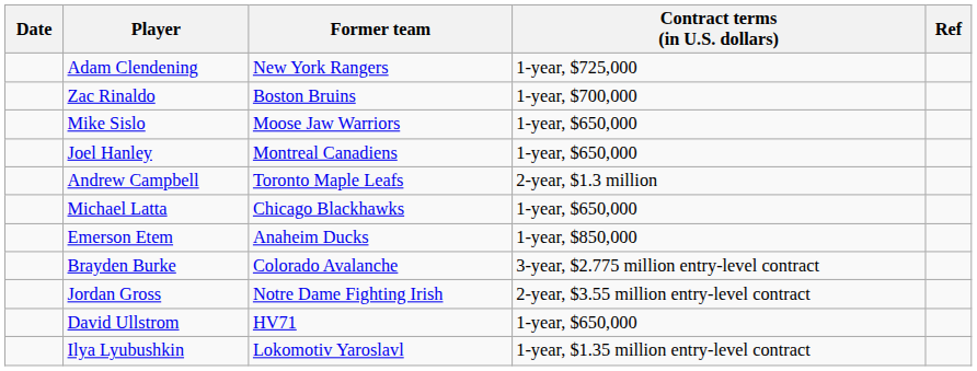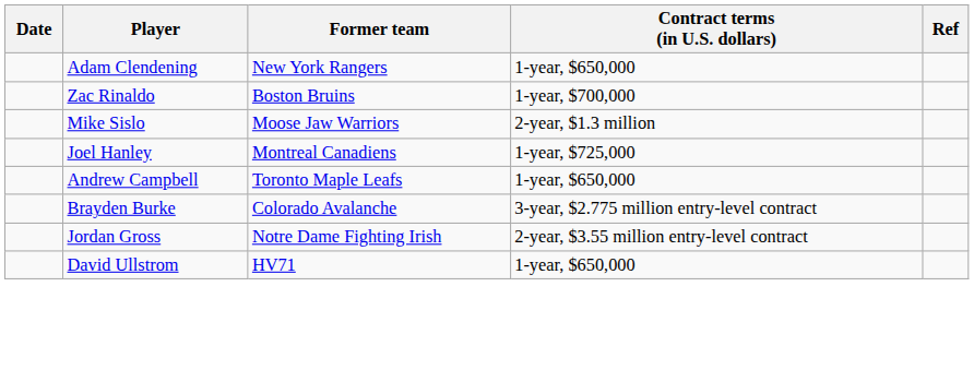 <table class="wikitable" width=98%>
 <tr style="background:#ddd; text-align:center;">
 <th>Date</th>
 <th>Player</th>
 <th>Former team</th>
 <th>Contract terms<br>(in U.S. dollars)</th>
 <th>Ref</th>
 </tr>
 <tr>
 <td></td>
 <td><a href='#'>Adam Clendening</a></td>
 <td><a href='#'>New York Rangers</a></td>
-<td>1-year, $725,000</td>
+<td>1-year, $650,000</td>
 <td></td>
 </tr>
 <tr>
 <td></td>
 <td><a href='#'>Zac Rinaldo</a></td>
 <td><a href='#'>Boston Bruins</a></td>
 <td>1-year, $700,000</td>
 <td></td>
 </tr>
 <tr>
 <td></td>
 <td><a href='#'>Mike Sislo</a></td>
 <td><a href='#'>Moose Jaw Warriors</a></td>
-<td>1-year, $650,000</td>
+<td>2-year, $1.3 million</td>
 <td></td>
 </tr>
 <tr>
 <td></td>
 <td><a href='#'>Joel Hanley</a></td>
 <td><a href='#'>Montreal Canadiens</a></td>
-<td>1-year, $650,000</td>
+<td>1-year, $725,000</td>
 <td></td>
 </tr>
 <tr>
 <td></td>
 <td><a href='#'>Andrew Campbell</a></td>
 <td><a href='#'>Toronto Maple Leafs</a></td>
-<td>2-year, $1.3 million</td>
-<td></td>
-</tr>
-<tr>
-<td></td>
-<td><a href='#'>Michael Latta</a></td>
-<td><a href='#'>Chicago Blackhawks</a></td>
 <td>1-year, $650,000</td>
-<td></td>
-</tr>
-<tr>
-<td></td>
-<td><a href='#'>Emerson Etem</a></td>
-<td><a href='#'>Anaheim Ducks</a></td>
-<td>1-year, $850,000</td>
 <td></td>
 </tr>
 <tr>
 <td></td>
 <td><a href='#'>Brayden Burke</a></td>
 <td><a href='#'>Colorado Avalanche</a></td>
 <td>3-year, $2.775 million entry-level contract</td>
 <td></td>
 </tr>
 <tr>
 <td></td>
 <td><a href='#'>Jordan Gross</a></td>
 <td><a href='#'>Notre Dame Fighting Irish</a></td>
 <td>2-year, $3.55 million entry-level contract</td>
 <td></td>
 </tr>
 <tr>
 <td></td>
 <td><a href='#'>David Ullstrom</a></td>
 <td><a href='#'>HV71</a></td>
 <td>1-year, $650,000</td>
 <td></td>
 </tr>
-<tr>
-<td></td>
-<td><a href='#'>Ilya Lyubushkin</a></td>
-<td><a href='#'>Lokomotiv Yaroslavl</a></td>
-<td>1-year, $1.35 million entry-level contract</td>
-<td></td>
-</tr>
 </table>
